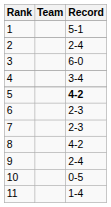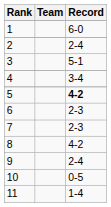 <table class="wikitable">
 <tr>
 <th>Rank</th>
 <th>Team</th>
 <th>Record</th>
 </tr>
 <tr>
 </tr>
 <tr>
 <td>1</td>
 <td></td>
-<td>5-1</td>
+<td>6-0</td>
 </tr>
 <tr>
 </tr>
 <tr>
 <td>2</td>
 <td></td>
 <td>2-4</td>
 </tr>
 <tr>
 <td>3</td>
 <td></td>
-<td>6-0</td>
+<td>5-1</td>
 </tr>
 <tr>
 </tr>
 <tr bgcolor=>
 <td>4</td>
 <td></td>
 <td>3-4</td>
 </tr>
 <tr>
 </tr>
 <tr bgcolor=>
 <td>5</td>
 <td></td>
 <td><strong>4-2</strong></td>
 </tr>
 <tr>
 <td>6</td>
 <td></td>
 <td>2-3</td>
 </tr>
 <tr>
 <td>7</td>
 <td></td>
 <td>2-3</td>
 </tr>
 <tr>
 <td>8</td>
 <td></td>
 <td>4-2</td>
 </tr>
 <tr>
 <td>9</td>
 <td></td>
 <td>2-4</td>
 </tr>
 <tr>
 <td>10</td>
 <td></td>
 <td>0-5</td>
 </tr>
 <tr>
 <td>11</td>
 <td></td>
 <td>1-4</td>
 </tr>
 </table>
